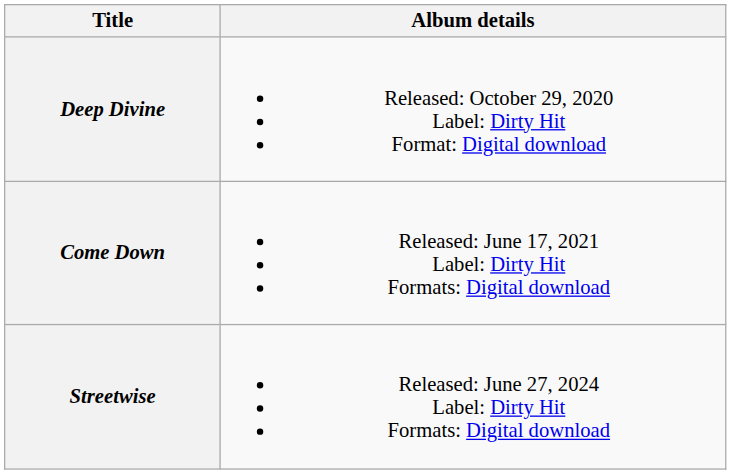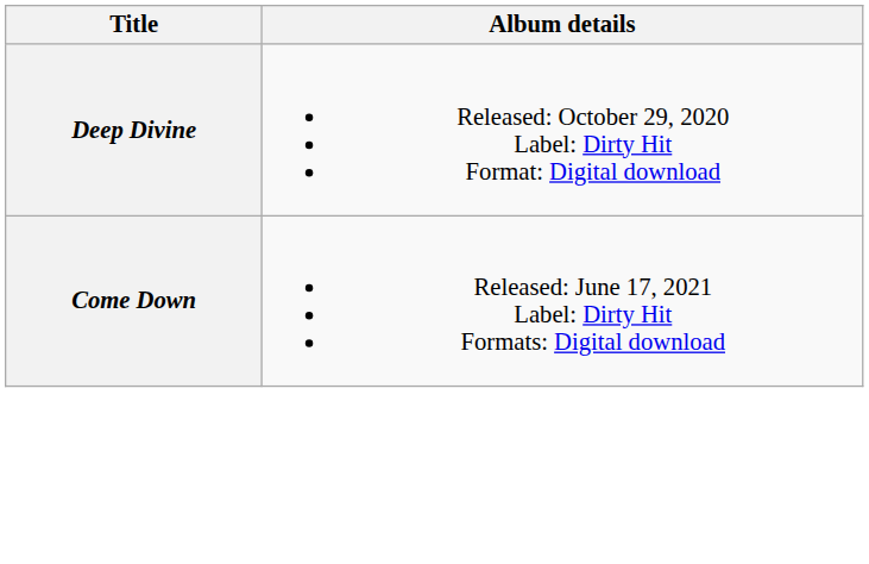 <table class="wikitable plainrowheaders" style="text-align:center;">
 <tr>
 <th scope="col" rowspan="1" style="width:10em;">Title</th>
 <th scope="col" rowspan="1" style="width:24em;">Album details</th>
 </tr>
 <tr>
 <th scope="row"><em>Deep Divine</em></th>
 <td><br><ul><li>Released: October 29, 2020</li><li>Label: <a href='#'>Dirty Hit</a></li><li>Format: <a href='#'>Digital download</a></li></ul></td>
 </tr>
 <tr>
 <th scope="row"><em>Come Down</em></th>
 <td><br><ul><li>Released: June 17, 2021</li><li>Label: <a href='#'>Dirty Hit</a></li><li>Formats: <a href='#'>Digital download</a></li></ul></td>
 </tr>
-<tr>
-<th scope="row"><em>Streetwise</em></th>
-<td><br><ul><li>Released: June 27, 2024</li><li>Label: <a href='#'>Dirty Hit</a></li><li>Formats: <a href='#'>Digital download</a></li></ul></td>
-</tr>
 </table>
